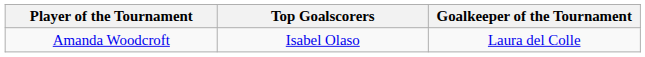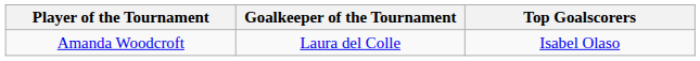 <table class=wikitable style="margin:auto; text-align:center">
 <tr>
 <th style="width: 220px;">Player of the Tournament</th>
+<th style="width: 220px;">Goalkeeper of the Tournament</th>
 <th style="width: 220px;">Top Goalscorers</th>
-<th style="width: 220px;">Goalkeeper of the Tournament</th>
 </tr>
 <tr>
 <td> <a href='#'>Amanda Woodcroft</a></td>
+<td> <a href='#'>Laura del Colle</a></td>
 <td> <a href='#'>Isabel Olaso</a></td>
-<td> <a href='#'>Laura del Colle</a></td>
 </tr>
 </table>
